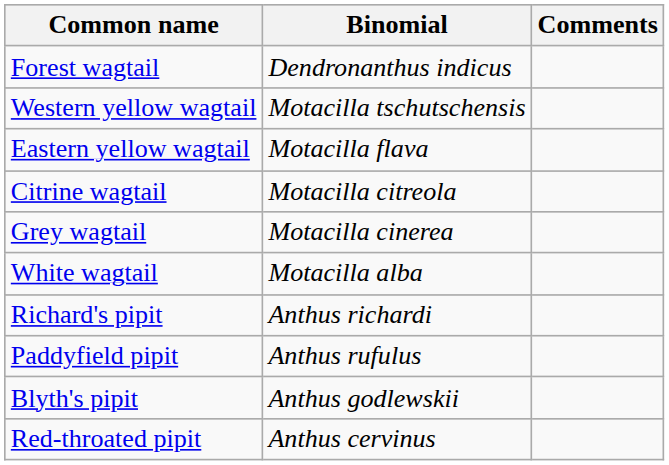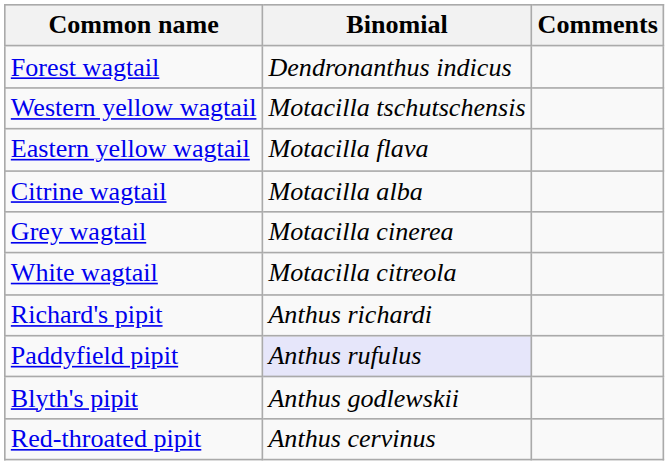 <table class="wikitable">
 <tr>
 <th>Common name</th>
 <th>Binomial</th>
 <th>Comments</th>
 </tr>
 <tr>
 <td><a href='#'>Forest wagtail</a></td>
 <td><em>Dendronanthus indicus</em></td>
 <td></td>
 </tr>
 <tr>
 <td><a href='#'>Western yellow wagtail</a></td>
 <td><em>Motacilla tschutschensis</em></td>
 <td></td>
 </tr>
 <tr>
 <td><a href='#'>Eastern yellow wagtail</a></td>
 <td><em>Motacilla flava</em></td>
 <td></td>
 </tr>
 <tr>
 <td><a href='#'>Citrine wagtail</a></td>
-<td><em>Motacilla citreola</em></td>
+<td><em>Motacilla alba</em></td>
 <td></td>
 </tr>
 <tr>
 <td><a href='#'>Grey wagtail</a></td>
 <td><em>Motacilla cinerea</em></td>
 <td></td>
 </tr>
 <tr>
 <td><a href='#'>White wagtail</a></td>
-<td><em>Motacilla alba</em></td>
+<td><em>Motacilla citreola</em></td>
 <td></td>
 </tr>
 <tr>
 <td><a href='#'>Richard's pipit</a></td>
 <td><em>Anthus richardi</em></td>
 <td></td>
 </tr>
 <tr>
 <td><a href='#'>Paddyfield pipit</a></td>
-<td><em>Anthus rufulus</em></td>
+<td style="background: lavender;"><em>Anthus rufulus</em></td>
 <td></td>
 </tr>
 <tr>
 <td><a href='#'>Blyth's pipit</a></td>
 <td><em>Anthus godlewskii</em></td>
 <td></td>
 </tr>
 <tr>
 <td><a href='#'>Red-throated pipit</a></td>
 <td><em>Anthus cervinus</em></td>
 <td></td>
 </tr>
 </table>
